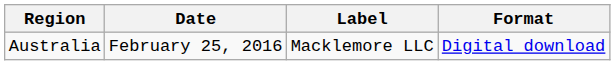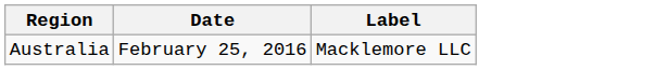 <table class=wikitable>
 <tr>
 <th>Region</th>
 <th>Date</th>
 <th>Label</th>
-<th>Format</th>
 </tr>
 <tr>
 <td>Australia</td>
 <td>February 25, 2016</td>
 <td>Macklemore LLC</td>
-<td><a href='#'>Digital download</a></td>
 </tr>
 </table>
